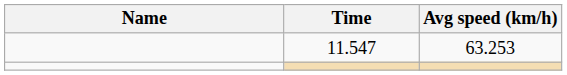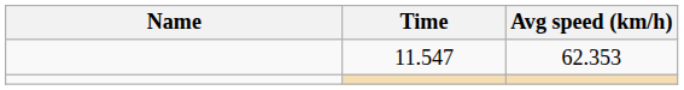 <table class="wikitable sortable" style="text-align:center;">
 <tr>
 <th style="width:15em">Name</th>
 <th style="width:7em">Time</th>
 <th>Avg speed (km/h)</th>
 </tr>
 <tr>
 <td align=left></td>
 <td>11.547</td>
-<td>63.253</td>
+<td>62.353</td>
 </tr>
 <tr>
 <td align=left></td>
 <td bgcolor=wheat></td>
 <td bgcolor=wheat></td>
 </tr>
 </table>
